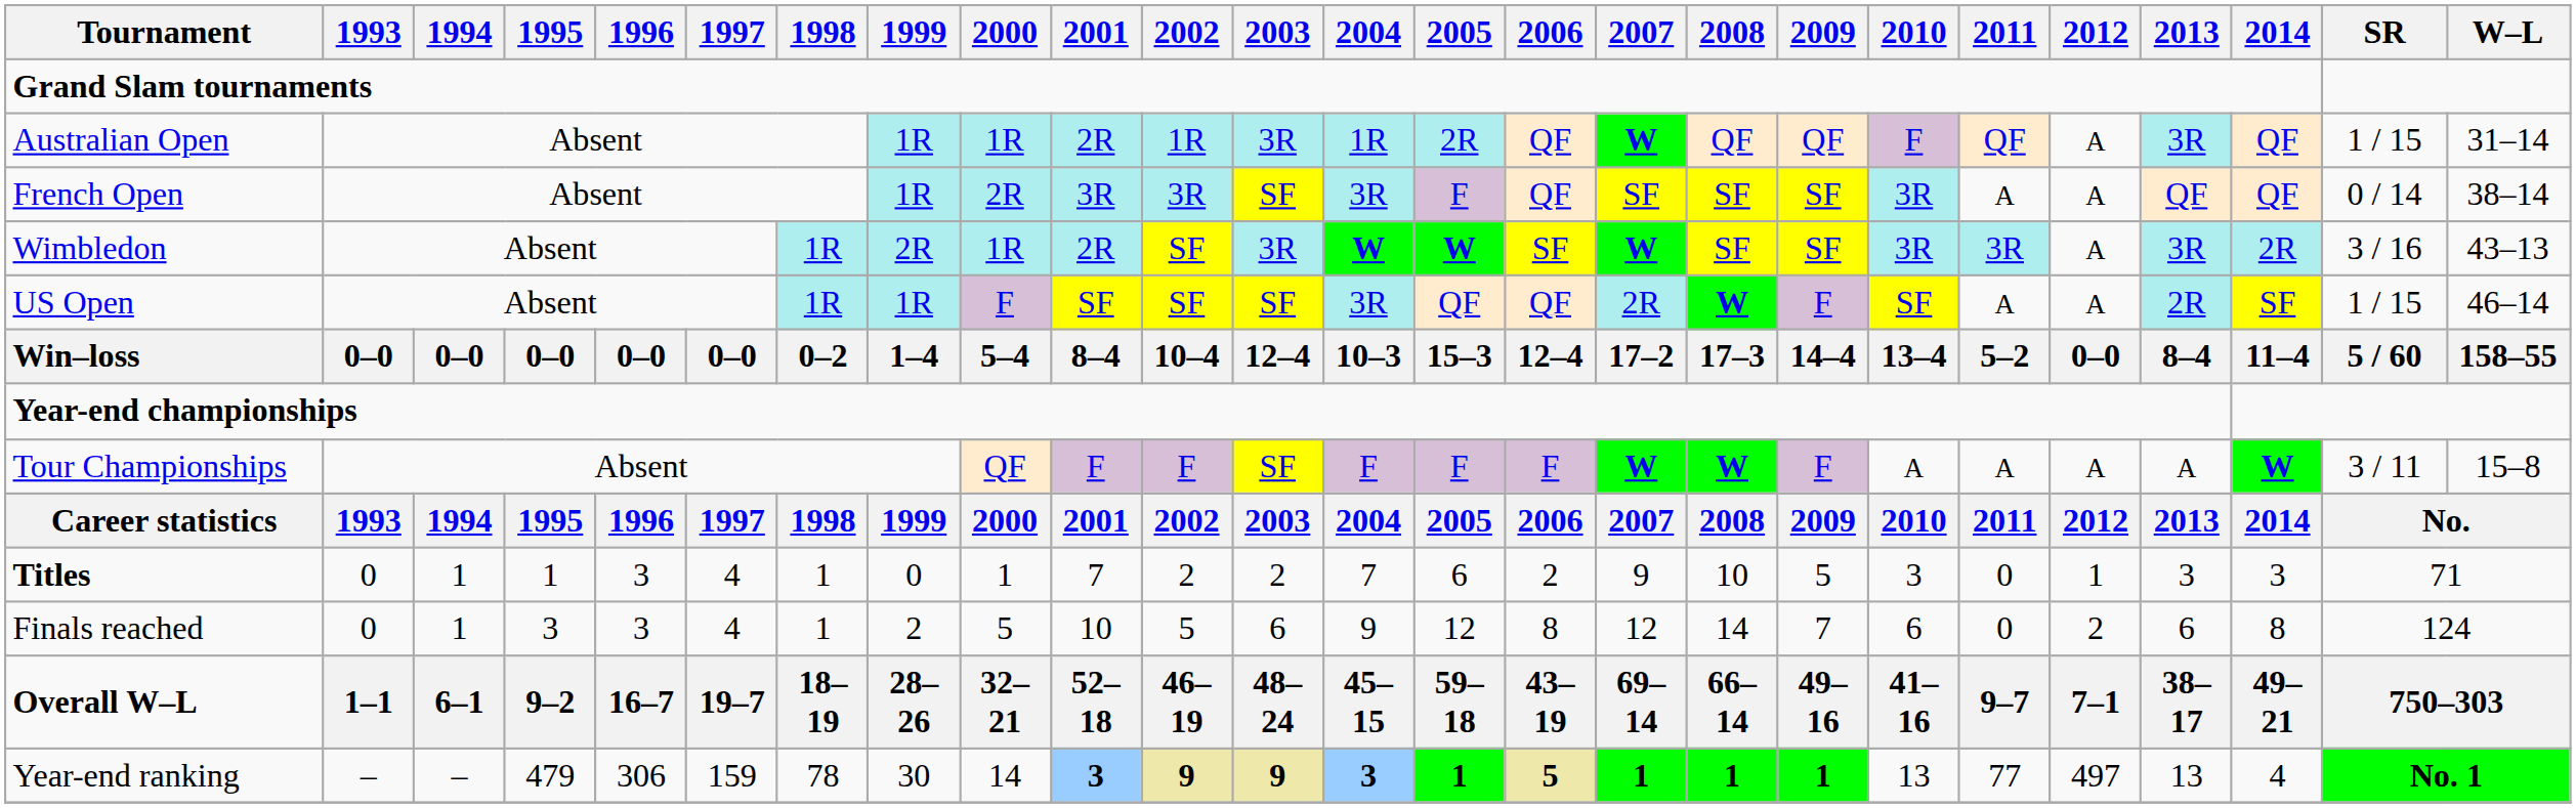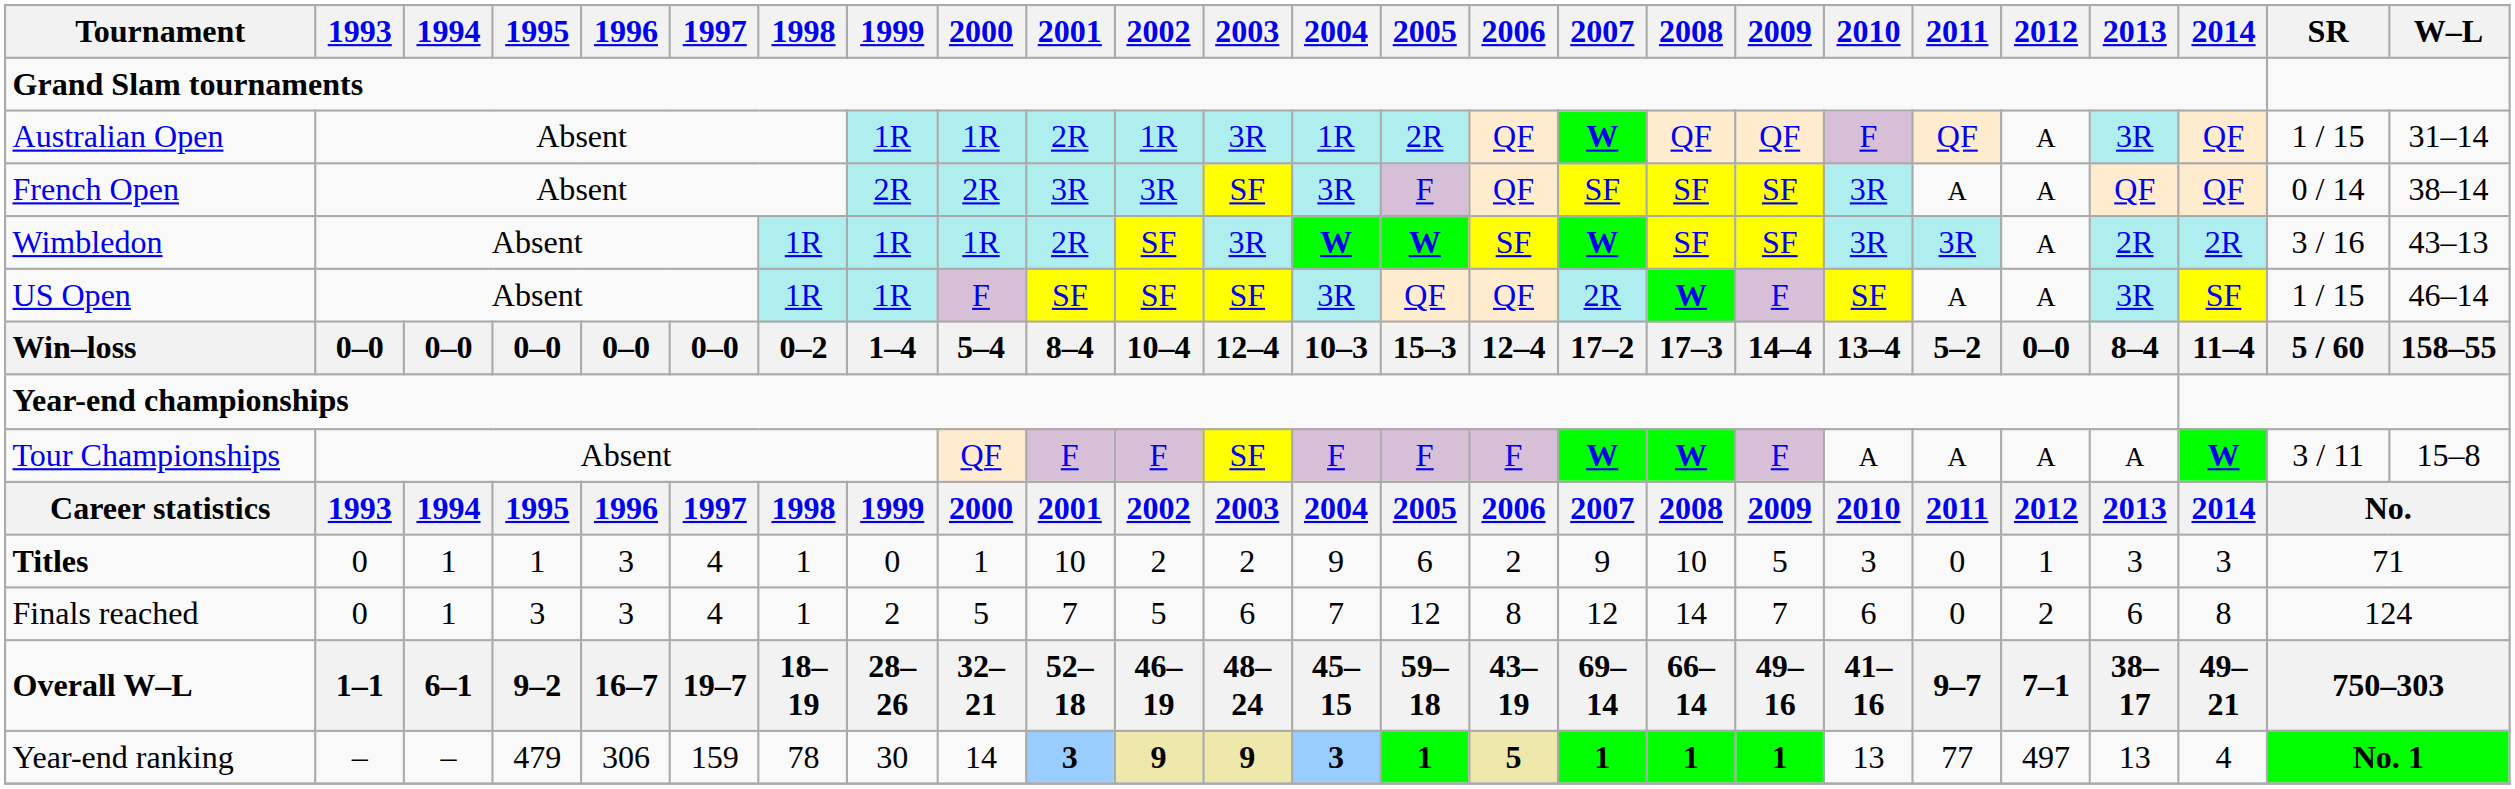 <table class=wikitable style=text-align:center;font-size:95%>
 <tr>
 <th width=140>Tournament</th>
 <th width=35><a href='#'>1993</a></th>
 <th width=35><a href='#'>1994</a></th>
 <th width=35><a href='#'>1995</a></th>
 <th width=35><a href='#'>1996</a></th>
 <th width=35><a href='#'>1997</a></th>
 <th width=35><a href='#'>1998</a></th>
 <th width=35><a href='#'>1999</a></th>
 <th width=35><a href='#'>2000</a></th>
 <th width=35><a href='#'>2001</a></th>
 <th width=35><a href='#'>2002</a></th>
 <th width=35><a href='#'>2003</a></th>
 <th width=35><a href='#'>2004</a></th>
 <th width=35><a href='#'>2005</a></th>
 <th width=35><a href='#'>2006</a></th>
 <th width=35><a href='#'>2007</a></th>
 <th width=35><a href='#'>2008</a></th>
 <th width=35><a href='#'>2009</a></th>
 <th width=35><a href='#'>2010</a></th>
 <th width=35><a href='#'>2011</a></th>
 <th width=35><a href='#'>2012</a></th>
 <th width=35><a href='#'>2013</a></th>
 <th width=35><a href='#'>2014</a></th>
 <th width=50>SR</th>
 <th width=50>W–L</th>
 </tr>
 <tr>
 <td colspan="23" style="text-align:left;"><strong>Grand Slam tournaments</strong></td>
 </tr>
 <tr>
 <td align=left><a href='#'>Australian Open</a></td>
 <td colspan="6">Absent</td>
 <td bgcolor=afeeee><a href='#'>1R</a></td>
 <td bgcolor=afeeee><a href='#'>1R</a></td>
 <td bgcolor=afeeee><a href='#'>2R</a></td>
 <td bgcolor=afeeee><a href='#'>1R</a></td>
 <td bgcolor=afeeee><a href='#'>3R</a></td>
 <td bgcolor=afeeee><a href='#'>1R</a></td>
 <td bgcolor=afeeee><a href='#'>2R</a></td>
 <td bgcolor=ffebcd><a href='#'>QF</a></td>
 <td bgcolor=lime><strong><a href='#'>W</a></strong></td>
 <td bgcolor=ffebcd><a href='#'>QF</a></td>
 <td bgcolor=ffebcd><a href='#'>QF</a></td>
 <td bgcolor=thistle><a href='#'>F</a></td>
 <td bgcolor=ffebcd><a href='#'>QF</a></td>
 <td><small>A</small></td>
 <td bgcolor=afeeee><a href='#'>3R</a></td>
 <td bgcolor=ffebcd><a href='#'>QF</a></td>
 <td>1 / 15</td>
 <td>31–14</td>
 </tr>
 <tr>
 <td align=left><a href='#'>French Open</a></td>
 <td colspan="6">Absent</td>
-<td bgcolor=afeeee><a href='#'>1R</a></td>
+<td bgcolor=afeeee><a href='#'>2R</a></td>
 <td bgcolor=afeeee><a href='#'>2R</a></td>
 <td bgcolor=afeeee><a href='#'>3R</a></td>
 <td bgcolor=afeeee><a href='#'>3R</a></td>
 <td bgcolor=yellow><a href='#'>SF</a></td>
 <td bgcolor=afeeee><a href='#'>3R</a></td>
 <td bgcolor=thistle><a href='#'>F</a></td>
 <td bgcolor=ffebcd><a href='#'>QF</a></td>
 <td bgcolor=yellow><a href='#'>SF</a></td>
 <td bgcolor=yellow><a href='#'>SF</a></td>
 <td bgcolor=yellow><a href='#'>SF</a></td>
 <td bgcolor=afeeee><a href='#'>3R</a></td>
 <td><small>A</small></td>
 <td><small>A</small></td>
 <td bgcolor=ffebcd><a href='#'>QF</a></td>
 <td bgcolor=ffebcd><a href='#'>QF</a></td>
 <td>0 / 14</td>
 <td>38–14</td>
 </tr>
 <tr>
 <td align=left><a href='#'>Wimbledon</a></td>
 <td colspan="5">Absent</td>
 <td bgcolor=afeeee><a href='#'>1R</a></td>
-<td bgcolor=afeeee><a href='#'>2R</a></td>
+<td bgcolor=afeeee><a href='#'>1R</a></td>
 <td bgcolor=afeeee><a href='#'>1R</a></td>
 <td bgcolor=afeeee><a href='#'>2R</a></td>
 <td bgcolor=yellow><a href='#'>SF</a></td>
 <td bgcolor=afeeee><a href='#'>3R</a></td>
 <td bgcolor=lime><strong><a href='#'>W</a></strong></td>
 <td bgcolor=lime><strong><a href='#'>W</a></strong></td>
 <td bgcolor=yellow><a href='#'>SF</a></td>
 <td bgcolor=lime><strong><a href='#'>W</a></strong></td>
 <td bgcolor=yellow><a href='#'>SF</a></td>
 <td bgcolor=yellow><a href='#'>SF</a></td>
 <td bgcolor=afeeee><a href='#'>3R</a></td>
 <td bgcolor=afeeee><a href='#'>3R</a></td>
 <td><small>A</small></td>
-<td bgcolor=afeeee><a href='#'>3R</a></td>
+<td bgcolor=afeeee><a href='#'>2R</a></td>
 <td bgcolor=afeeee><a href='#'>2R</a></td>
 <td>3 / 16</td>
 <td>43–13</td>
 </tr>
 <tr>
 <td align=left><a href='#'>US Open</a></td>
 <td colspan="5">Absent</td>
 <td bgcolor=afeeee><a href='#'>1R</a></td>
 <td bgcolor=afeeee><a href='#'>1R</a></td>
 <td bgcolor=thistle><a href='#'>F</a></td>
 <td bgcolor=yellow><a href='#'>SF</a></td>
 <td bgcolor=yellow><a href='#'>SF</a></td>
 <td bgcolor=yellow><a href='#'>SF</a></td>
 <td bgcolor=afeeee><a href='#'>3R</a></td>
 <td bgcolor=ffebcd><a href='#'>QF</a></td>
 <td bgcolor=ffebcd><a href='#'>QF</a></td>
 <td bgcolor=afeeee><a href='#'>2R</a></td>
 <td bgcolor=lime><strong><a href='#'>W</a></strong></td>
 <td bgcolor=thistle><a href='#'>F</a></td>
 <td bgcolor=yellow><a href='#'>SF</a></td>
 <td><small>A</small></td>
 <td><small>A</small></td>
-<td bgcolor=afeeee><a href='#'>2R</a></td>
+<td bgcolor=afeeee><a href='#'>3R</a></td>
 <td bgcolor=yellow><a href='#'>SF</a></td>
 <td>1 / 15</td>
 <td>46–14</td>
 </tr>
 <tr>
 <th style="text-align:left;">Win–loss</th>
 <th>0–0</th>
 <th>0–0</th>
 <th>0–0</th>
 <th>0–0</th>
 <th>0–0</th>
 <th>0–2</th>
 <th>1–4</th>
 <th>5–4</th>
 <th>8–4</th>
 <th>10–4</th>
 <th>12–4</th>
 <th>10–3</th>
 <th>15–3</th>
 <th>12–4</th>
 <th>17–2</th>
 <th>17–3</th>
 <th>14–4</th>
 <th>13–4</th>
 <th>5–2</th>
 <th>0–0</th>
 <th>8–4</th>
 <th>11–4</th>
 <th>5 / 60</th>
 <th>158–55</th>
 </tr>
 <tr>
 <td colspan=22 align=left><strong>Year-end championships</strong></td>
 </tr>
 <tr>
 <td align=left><a href='#'>Tour Championships</a></td>
 <td colspan="7">Absent</td>
 <td bgcolor=ffebcd><a href='#'>QF</a></td>
 <td bgcolor=thistle><a href='#'>F</a></td>
 <td bgcolor=thistle><a href='#'>F</a></td>
 <td bgcolor=yellow><a href='#'>SF</a></td>
 <td bgcolor=thistle><a href='#'>F</a></td>
 <td bgcolor=thistle><a href='#'>F</a></td>
 <td bgcolor=thistle><a href='#'>F</a></td>
 <td bgcolor=lime><strong><a href='#'>W</a></strong></td>
 <td bgcolor=lime><strong><a href='#'>W</a></strong></td>
 <td bgcolor=thistle><a href='#'>F</a></td>
 <td><small>A</small></td>
 <td><small>A</small></td>
 <td><small>A</small></td>
 <td><small>A</small></td>
 <td bgcolor=lime><strong><a href='#'>W</a></strong></td>
 <td align="center">3 / 11</td>
 <td align="center">15–8</td>
 </tr>
 <tr>
 <th>Career statistics</th>
 <th width=35><a href='#'>1993</a></th>
 <th width=35><a href='#'>1994</a></th>
 <th width=35><a href='#'>1995</a></th>
 <th width=35><a href='#'>1996</a></th>
 <th width=35><a href='#'>1997</a></th>
 <th width=35><a href='#'>1998</a></th>
 <th width=35><a href='#'>1999</a></th>
 <th width=35><a href='#'>2000</a></th>
 <th width=35><a href='#'>2001</a></th>
 <th width=35><a href='#'>2002</a></th>
 <th width=35><a href='#'>2003</a></th>
 <th width=35><a href='#'>2004</a></th>
 <th width=35><a href='#'>2005</a></th>
 <th width=35><a href='#'>2006</a></th>
 <th width=35><a href='#'>2007</a></th>
 <th width=35><a href='#'>2008</a></th>
 <th width=35><a href='#'>2009</a></th>
 <th width=35><a href='#'>2010</a></th>
 <th width=35><a href='#'>2011</a></th>
 <th width=35><a href='#'>2012</a></th>
 <th width=35><a href='#'>2013</a></th>
 <th width=35><a href='#'>2014</a></th>
 <th colspan=2>No.</th>
 </tr>
 <tr>
 <td style=text-align:left><strong>Titles</strong></td>
 <td>0</td>
 <td>1</td>
 <td>1</td>
 <td>3</td>
 <td>4</td>
 <td>1</td>
 <td>0</td>
 <td>1</td>
-<td>7</td>
+<td>10</td>
 <td>2</td>
 <td>2</td>
-<td>7</td>
+<td>9</td>
 <td>6</td>
 <td>2</td>
 <td>9</td>
 <td>10</td>
 <td>5</td>
 <td>3</td>
 <td>0</td>
 <td>1</td>
 <td>3</td>
 <td>3</td>
 <td colspan=2>71</td>
 </tr>
 <tr>
 <td style=text-align:left>Finals reached</td>
 <td>0</td>
 <td>1</td>
 <td>3</td>
 <td>3</td>
 <td>4</td>
 <td>1</td>
 <td>2</td>
 <td>5</td>
-<td>10</td>
+<td>7</td>
 <td>5</td>
 <td>6</td>
-<td>9</td>
+<td>7</td>
 <td>12</td>
 <td>8</td>
 <td>12</td>
 <td>14</td>
 <td>7</td>
 <td>6</td>
 <td>0</td>
 <td>2</td>
 <td>6</td>
 <td>8</td>
 <td colspan=2>124</td>
 </tr>
 <tr>
 <td style=text-align:left><strong>Overall W–L</strong></td>
 <th>1–1</th>
 <th>6–1</th>
 <th>9–2</th>
 <th>16–7</th>
 <th>19–7</th>
 <th>18–19</th>
 <th>28–26</th>
 <th>32–21</th>
 <th>52–18</th>
 <th>46–19</th>
 <th>48–24</th>
 <th>45–15</th>
 <th>59–18</th>
 <th>43–19</th>
 <th>69–14</th>
 <th>66–14</th>
 <th>49–16</th>
 <th>41–16</th>
 <th>9–7</th>
 <th>7–1</th>
 <th>38–17</th>
 <th>49–21</th>
 <th colspan=2>750–303</th>
 </tr>
 <tr>
 <td align=left>Year-end ranking</td>
 <td>–</td>
 <td>–</td>
 <td>479</td>
 <td>306</td>
 <td>159</td>
 <td>78</td>
 <td>30</td>
 <td>14</td>
 <td bgcolor=99ccff><strong>3</strong></td>
 <td bgcolor=eee8aa><strong>9</strong></td>
 <td bgcolor=eee8aa><strong>9</strong></td>
 <td bgcolor=99ccff><strong>3</strong></td>
 <td bgcolor=00ff00><strong>1</strong></td>
 <td bgcolor=eee8aa><strong>5</strong></td>
 <td bgcolor=00ff00><strong>1</strong></td>
 <td bgcolor=00ff00><strong>1</strong></td>
 <td bgcolor=00ff00><strong>1</strong></td>
 <td>13</td>
 <td>77</td>
 <td>497</td>
 <td>13</td>
 <td>4</td>
 <td colspan=2 bgcolor=00ff00><strong>No. 1</strong></td>
 </tr>
 <tr>
 </tr>
 </table>
